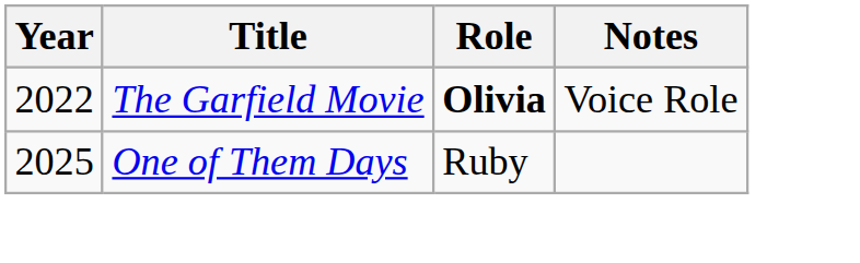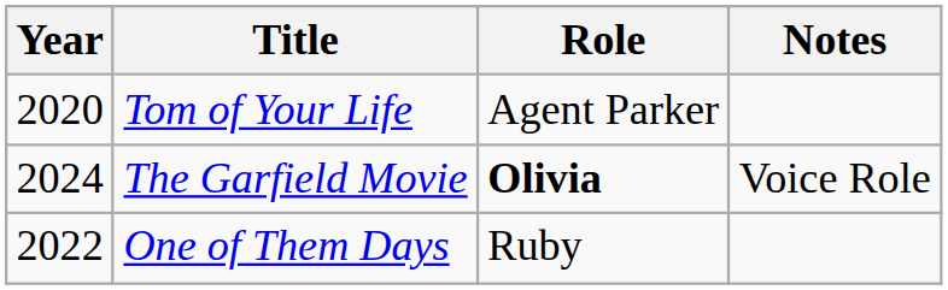 <table class="wikitable sortable">
 <tr>
 <th>Year</th>
 <th>Title</th>
 <th>Role</th>
 <th>Notes</th>
 </tr>
 <tr>
-<td>2022</td>
+<td>2020</td>
+<td><em><a href='#'>Tom of Your Life</a></em></td>
+<td>Agent Parker</td>
+<td></td>
+</tr>
+<tr>
+<td>2024</td>
 <td><em><a href='#'>The Garfield Movie</a></em></td>
 <td><strong>Olivia</strong></td>
 <td>Voice Role</td>
 </tr>
 <tr>
-<td>2025</td>
+<td>2022</td>
 <td><em><a href='#'>One of Them Days</a></em></td>
 <td>Ruby</td>
 <td></td>
 </tr>
 </table>
